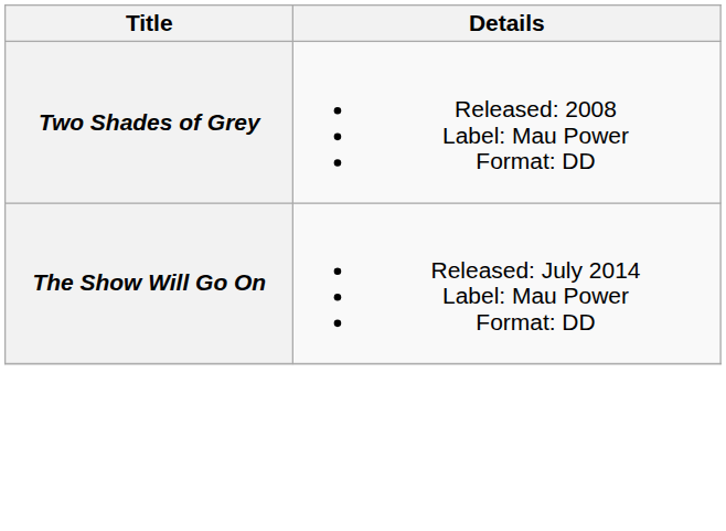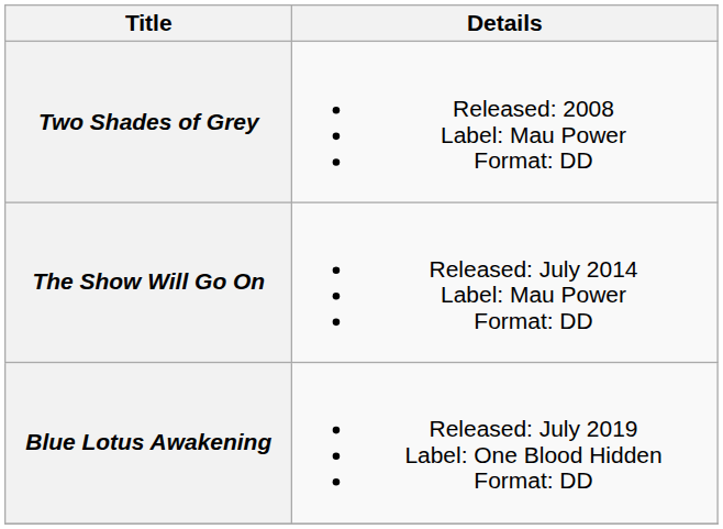 <table class="wikitable plainrowheaders" style="text-align:center;">
 <tr>
 <th scope="col" style="width:12em;">Title</th>
 <th scope="col" style="width:18em;">Details</th>
 </tr>
 <tr>
 <th scope="row"><em>Two Shades of Grey</em></th>
 <td><br><ul><li>Released: 2008</li><li>Label: Mau Power</li><li>Format: DD</li></ul></td>
 </tr>
 <tr>
 <th scope="row"><em>The Show Will Go On</em></th>
 <td><br><ul><li>Released: July 2014</li><li>Label: Mau Power</li><li>Format: DD</li></ul></td>
 </tr>
 <tr>
+<th scope="row"><em>Blue Lotus Awakening</em></th>
+<td><br><ul><li>Released: July 2019</li><li>Label: One Blood Hidden</li><li>Format: DD</li></ul></td>
+</tr>
+<tr>
 </tr>
 </table>
